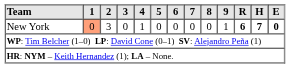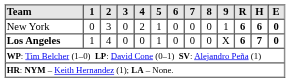 <table border=1 cellspacing=0 width=425 style="margin-left:3em;">
 <tr style="text-align:center; background-color:#e6e6e6;">
 <th align=left width=28%>Team</th>
 <th width=6%>1</th>
 <th width=6%>2</th>
 <th width=6%>3</th>
 <th width=6%>4</th>
 <th width=6%>5</th>
 <th width=6%>6</th>
 <th width=6%>7</th>
 <th width=6%>8</th>
 <th width=6%>9</th>
 <th width=6%>R</th>
 <th width=6%>H</th>
 <th width=6%>E</th>
 </tr>
 <tr style="text-align:center;">
 <td align=left>New York</td>
-<td style="background: lightsalmon;">0</td>
+<td>0</td>
 <td>3</td>
+<td>0</td>
+<td>2</td>
+<td>1</td>
+<td>0</td>
+<td>0</td>
+<td>0</td>
+<td>1</td>
+<td><strong>6</strong></td>
+<td><strong>6</strong></td>
+<td><strong>0</strong></td>
+</tr>
+<tr style="text-align:center;">
+<td align=left><strong>Los Angeles</strong></td>
+<td>1</td>
+<td>4</td>
+<td>0</td>
 <td>0</td>
 <td>1</td>
 <td>0</td>
 <td>0</td>
 <td>0</td>
-<td>0</td>
-<td>1</td>
+<td>X</td>
 <td><strong>6</strong></td>
 <td><strong>7</strong></td>
 <td><strong>0</strong></td>
 </tr>
 <tr style="text-align:left;">
 <td colspan=13><small><strong>WP</strong>: <a href='#'>Tim Belcher</a> (1–0)  <strong>LP</strong>: <a href='#'>David Cone</a> (0–1)  <strong>SV</strong>: <a href='#'>Alejandro Peña</a> (1)</small></td>
 </tr>
 <tr style="text-align:left;">
 <td colspan=13><small><strong>HR</strong>: <strong>NYM</strong> – <a href='#'>Keith Hernandez</a> (1); <strong>LA</strong> – None.</small></td>
 </tr>
 </table>
